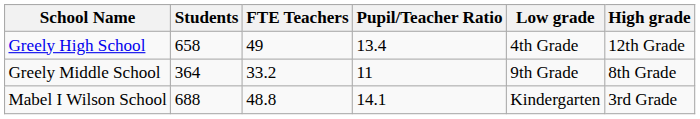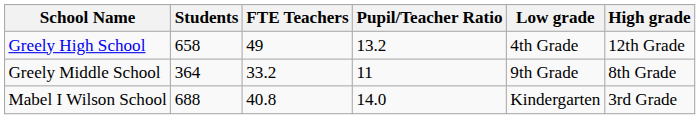 <table class="wikitable">
 <tr>
 <th>School Name</th>
 <th>Students</th>
 <th>FTE Teachers</th>
 <th>Pupil/Teacher Ratio</th>
 <th>Low grade</th>
 <th>High grade</th>
 </tr>
 <tr>
 <td><a href='#'>Greely High School</a></td>
 <td>658</td>
 <td>49</td>
-<td>13.4</td>
+<td>13.2</td>
 <td>4th Grade</td>
 <td>12th Grade</td>
 </tr>
 <tr>
 <td>Greely Middle School</td>
 <td>364</td>
 <td>33.2</td>
 <td>11</td>
 <td>9th Grade</td>
 <td>8th Grade</td>
 </tr>
 <tr>
 <td>Mabel I Wilson School</td>
 <td>688</td>
-<td>48.8</td>
-<td>14.1</td>
+<td>40.8</td>
+<td>14.0</td>
 <td>Kindergarten</td>
 <td>3rd Grade</td>
 </tr>
 </table>
